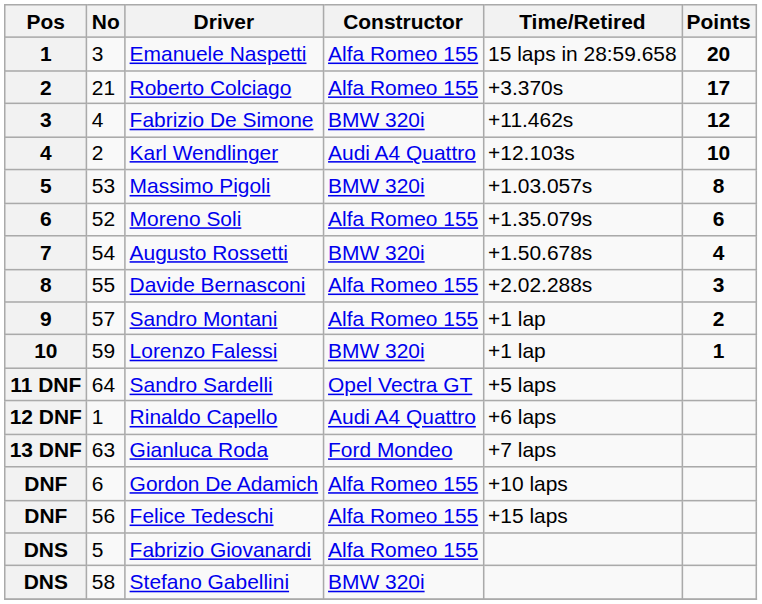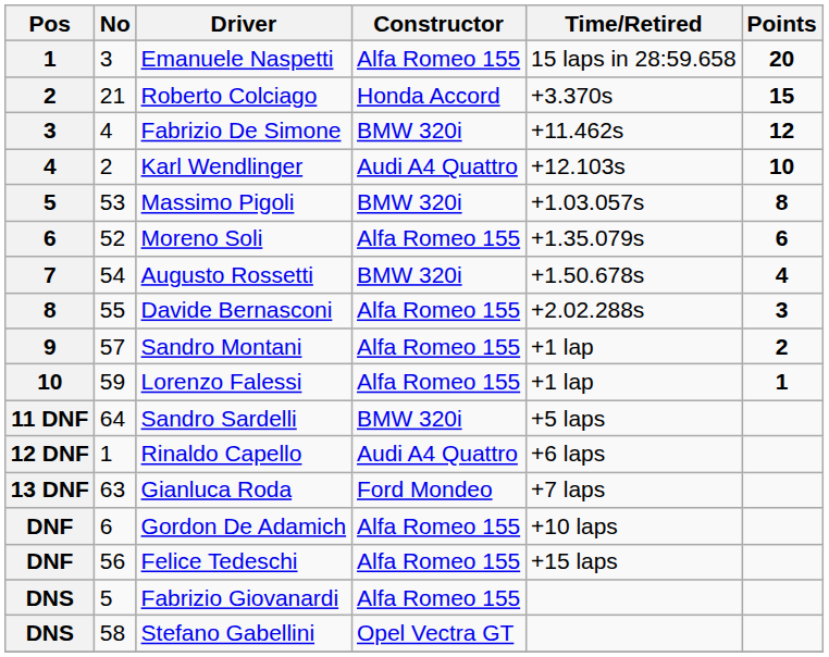 <table class="wikitable" style="font-size: 85%;">
 <tr>
 <th>Pos</th>
 <th>No</th>
 <th>Driver</th>
 <th>Constructor</th>
 <th>Time/Retired</th>
 <th>Points</th>
 </tr>
 <tr>
 <th>1</th>
 <td>3</td>
 <td> <a href='#'>Emanuele Naspetti</a></td>
 <td><a href='#'>Alfa Romeo 155</a></td>
 <td>15 laps in 28:59.658</td>
 <td align=center><strong>20</strong></td>
 </tr>
 <tr>
 <th>2</th>
 <td>21</td>
 <td> <a href='#'>Roberto Colciago</a></td>
-<td><a href='#'>Alfa Romeo 155</a></td>
+<td><a href='#'>Honda Accord</a></td>
 <td>+3.370s</td>
-<td align=center><strong>17</strong></td>
+<td align=center><strong>15</strong></td>
 </tr>
 <tr>
 <th>3</th>
 <td>4</td>
 <td> <a href='#'>Fabrizio De Simone</a></td>
 <td><a href='#'>BMW 320i</a></td>
 <td>+11.462s</td>
 <td align=center><strong>12</strong></td>
 </tr>
 <tr>
 <th>4</th>
 <td>2</td>
 <td> <a href='#'>Karl Wendlinger</a></td>
 <td><a href='#'>Audi A4 Quattro</a></td>
 <td>+12.103s</td>
 <td align=center><strong>10</strong></td>
 </tr>
 <tr>
 <th>5</th>
 <td>53</td>
 <td> <a href='#'>Massimo Pigoli</a></td>
 <td><a href='#'>BMW 320i</a></td>
 <td>+1.03.057s</td>
 <td align=center><strong>8</strong></td>
 </tr>
 <tr>
 <th>6</th>
 <td>52</td>
 <td> <a href='#'>Moreno Soli</a></td>
 <td><a href='#'>Alfa Romeo 155</a></td>
 <td>+1.35.079s</td>
 <td align=center><strong>6</strong></td>
 </tr>
 <tr>
 <th>7</th>
 <td>54</td>
 <td> <a href='#'>Augusto Rossetti</a></td>
 <td><a href='#'>BMW 320i</a></td>
 <td>+1.50.678s</td>
 <td align=center><strong>4</strong></td>
 </tr>
 <tr>
 <th>8</th>
 <td>55</td>
 <td> <a href='#'>Davide Bernasconi</a></td>
 <td><a href='#'>Alfa Romeo 155</a></td>
 <td>+2.02.288s</td>
 <td align=center><strong>3</strong></td>
 </tr>
 <tr>
 <th>9</th>
 <td>57</td>
 <td> <a href='#'>Sandro Montani</a></td>
 <td><a href='#'>Alfa Romeo 155</a></td>
 <td>+1 lap</td>
 <td align=center><strong>2</strong></td>
 </tr>
 <tr>
 <th>10</th>
 <td>59</td>
 <td> <a href='#'>Lorenzo Falessi</a></td>
-<td><a href='#'>BMW 320i</a></td>
+<td><a href='#'>Alfa Romeo 155</a></td>
 <td>+1 lap</td>
 <td align=center><strong>1</strong></td>
 </tr>
 <tr>
 <th>11 DNF</th>
 <td>64</td>
 <td> <a href='#'>Sandro Sardelli</a></td>
-<td><a href='#'> Opel Vectra GT</a></td>
+<td><a href='#'>BMW 320i</a></td>
 <td>+5 laps</td>
 <td></td>
 </tr>
 <tr>
 <th>12 DNF</th>
 <td>1</td>
 <td> <a href='#'>Rinaldo Capello</a></td>
 <td><a href='#'>Audi A4 Quattro</a></td>
 <td>+6 laps</td>
 <td></td>
 </tr>
 <tr>
 <th>13 DNF</th>
 <td>63</td>
 <td> <a href='#'>Gianluca Roda</a></td>
 <td><a href='#'>Ford Mondeo</a></td>
 <td>+7 laps</td>
 <td></td>
 </tr>
 <tr>
 <th>DNF</th>
 <td>6</td>
 <td> <a href='#'>Gordon De Adamich</a></td>
 <td><a href='#'>Alfa Romeo 155</a></td>
 <td>+10 laps</td>
 <td></td>
 </tr>
 <tr>
 <th>DNF</th>
 <td>56</td>
 <td> <a href='#'>Felice Tedeschi</a></td>
 <td><a href='#'>Alfa Romeo 155</a></td>
 <td>+15 laps</td>
 <td></td>
 </tr>
 <tr>
 <th>DNS</th>
 <td>5</td>
 <td> <a href='#'>Fabrizio Giovanardi</a></td>
 <td><a href='#'>Alfa Romeo 155</a></td>
 <td></td>
 <td></td>
 </tr>
 <tr>
 <th>DNS</th>
 <td>58</td>
 <td> <a href='#'>Stefano Gabellini</a></td>
-<td><a href='#'>BMW 320i</a></td>
+<td><a href='#'> Opel Vectra GT</a></td>
 <td></td>
 <td></td>
 </tr>
 <tr>
 </tr>
 </table>
